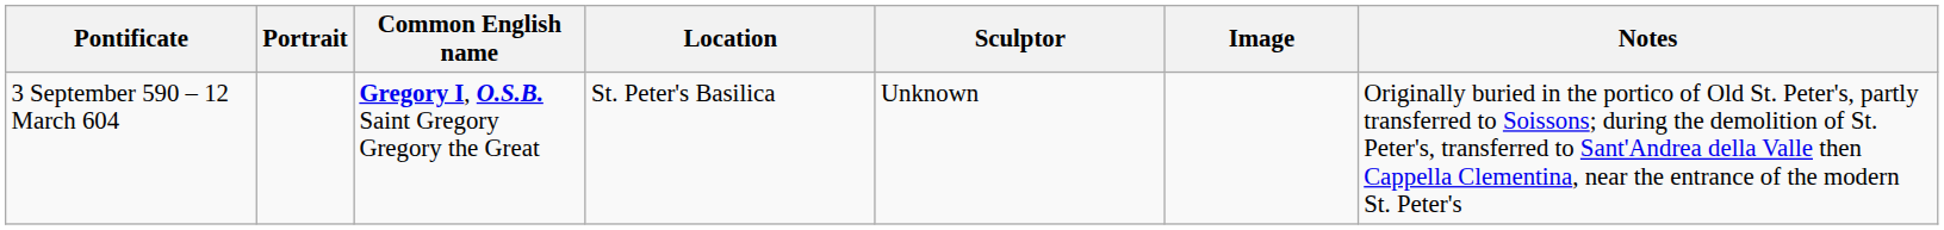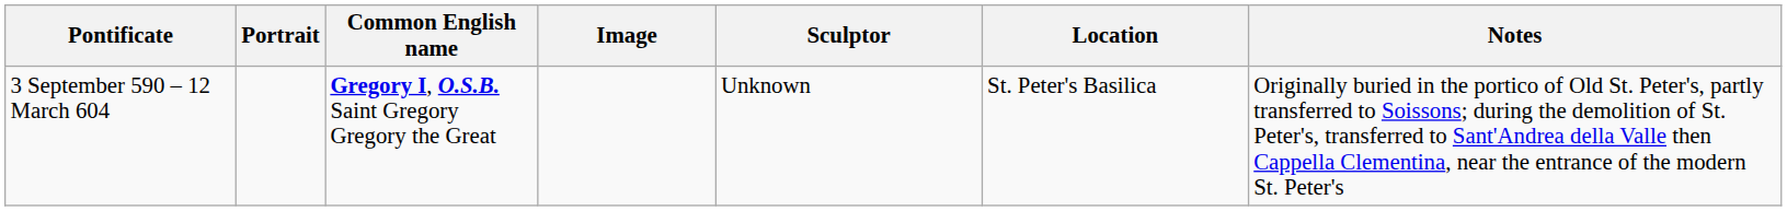 <table class=wikitable>
 <tr>
 <th style="width:13%;">Pontificate</th>
 <th style="width:5%;">Portrait</th>
 <th style="width:12%;">Common English name</th>
+<th>Image</th>
+<th style="width:15%;">Sculptor</th>
 <th style="width:15%;">Location</th>
-<th style="width:15%;">Sculptor</th>
-<th>Image</th>
 <th style="width:30%;">Notes</th>
 </tr>
 <tr valign="top">
 <td>3 September 590 – 12 March 604</td>
 <td></td>
 <td><strong><a href='#'>Gregory I</a></strong>, <strong><em><a href='#'>O.S.B.</a></em></strong> <br>Saint Gregory<br>Gregory the Great</td>
+<td></td>
+<td>Unknown</td>
 <td>St. Peter's Basilica</td>
-<td>Unknown</td>
-<td></td>
 <td>Originally buried in the portico of Old St. Peter's, partly transferred to <a href='#'>Soissons</a>; during the demolition of St. Peter's, transferred to <a href='#'>Sant'Andrea della Valle</a> then <a href='#'>Cappella Clementina</a>, near the entrance of the modern St. Peter's</td>
 </tr>
 </table>
